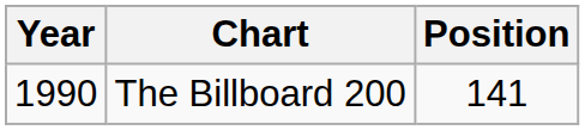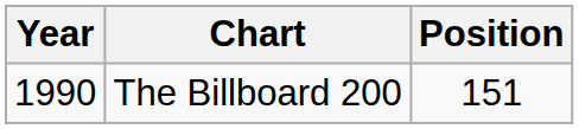 <table class="wikitable">
 <tr>
 <th>Year</th>
 <th>Chart</th>
 <th>Position</th>
 </tr>
 <tr>
 <td>1990</td>
 <td>The Billboard 200</td>
-<td style="text-align:center;">141</td>
+<td style="text-align:center;">151</td>
 </tr>
 </table>
